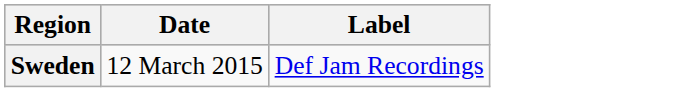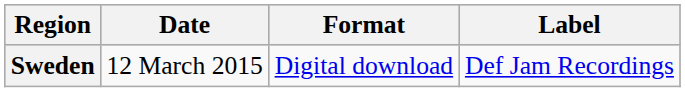 <table class="wikitable sortable plainrowheaders" style="text-align:center;">
 <tr>
 <th>Region</th>
 <th>Date</th>
+<th>Format</th>
 <th>Label</th>
 </tr>
 <tr>
 <th scope="row">Sweden</th>
 <td>12 March 2015</td>
+<td><a href='#'>Digital download</a></td>
 <td><a href='#'>Def Jam Recordings</a></td>
 </tr>
 </table>
